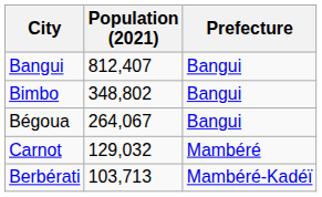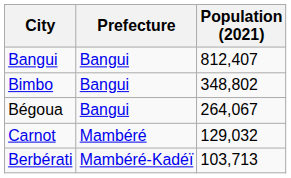 <table class="wikitable sortable sticky-header col3right">
 <tr>
 <th>City</th>
+<th>Prefecture</th>
 <th>Population<br>(2021)</th>
-<th>Prefecture</th>
 </tr>
 <tr>
 <td><a href='#'>Bangui</a></td>
+<td><a href='#'>Bangui</a></td>
 <td>812,407</td>
-<td><a href='#'>Bangui</a></td>
 </tr>
 <tr>
 <td><a href='#'>Bimbo</a></td>
+<td><a href='#'>Bangui</a></td>
 <td>348,802</td>
-<td><a href='#'>Bangui</a></td>
 </tr>
 <tr>
 <td>Bégoua</td>
+<td><a href='#'>Bangui</a></td>
 <td>264,067</td>
-<td><a href='#'>Bangui</a></td>
 </tr>
 <tr>
 <td><a href='#'>Carnot</a></td>
+<td><a href='#'>Mambéré</a></td>
 <td>129,032</td>
-<td><a href='#'>Mambéré</a></td>
 </tr>
 <tr>
 <td><a href='#'>Berbérati</a></td>
+<td><a href='#'>Mambéré-Kadéï</a></td>
 <td>103,713</td>
-<td><a href='#'>Mambéré-Kadéï</a></td>
 </tr>
 </table>
